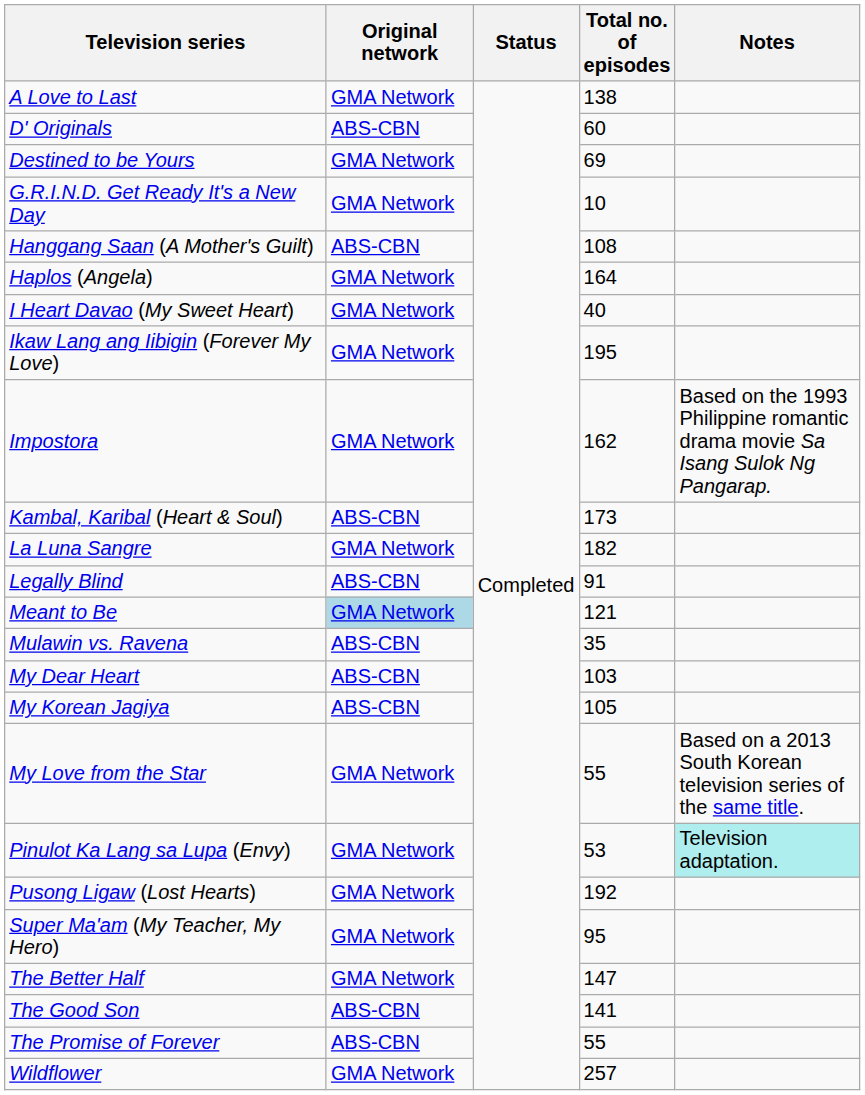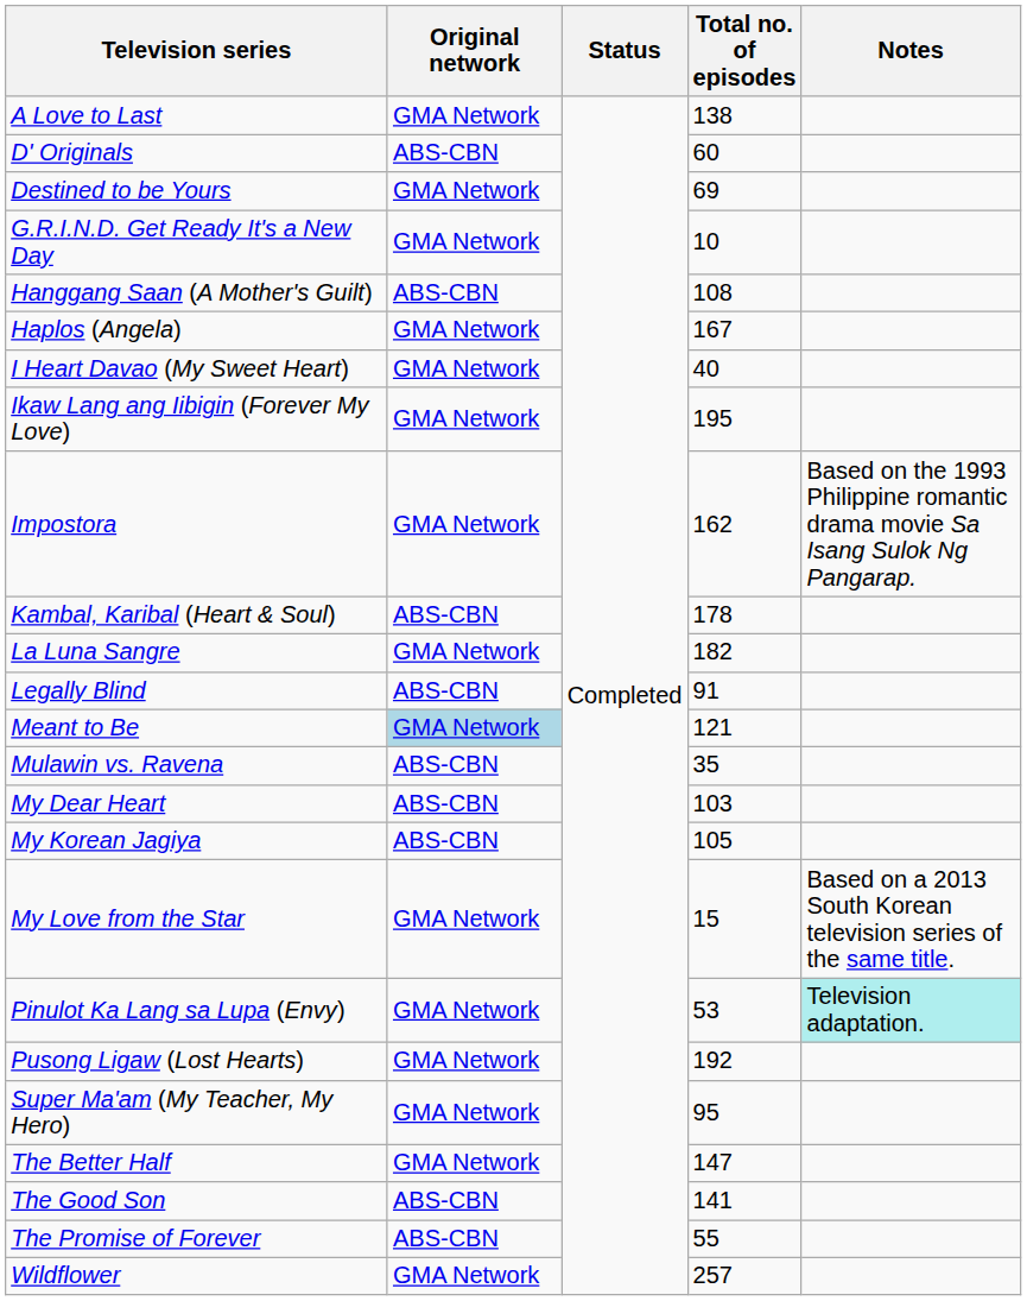 <table class="wikitable sortable">
 <tr>
 <th style="width:250px;">Television series</th>
 <th style="width:110px;">Original network</th>
 <th style="width:75px;">Status</th>
 <th style="width:60px;">Total no. of episodes</th>
 <th style="width:140px;">Notes</th>
 </tr>
 <tr>
 <td><em><a href='#'>A Love to Last</a></em></td>
 <td><a href='#'>GMA Network</a></td>
 <td rowspan="24">Completed</td>
 <td>138</td>
 <td></td>
 </tr>
 <tr>
 <td><em><a href='#'>D' Originals</a></em></td>
 <td><a href='#'>ABS-CBN</a></td>
 <td>60</td>
 <td></td>
 </tr>
 <tr>
 <td><em><a href='#'>Destined to be Yours</a></em></td>
 <td><a href='#'>GMA Network</a></td>
 <td>69</td>
 <td></td>
 </tr>
 <tr>
 <td><em><a href='#'>G.R.I.N.D. Get Ready It's a New Day</a></em></td>
 <td><a href='#'>GMA Network</a></td>
 <td>10</td>
 <td></td>
 </tr>
 <tr>
 <td><em><a href='#'>Hanggang Saan</a></em> (<em>A Mother's Guilt</em>)</td>
 <td><a href='#'>ABS-CBN</a></td>
 <td>108</td>
 <td></td>
 </tr>
 <tr>
 <td><em><a href='#'>Haplos</a></em> (<em>Angela</em>)</td>
 <td><a href='#'>GMA Network</a></td>
-<td>164</td>
+<td>167</td>
 <td></td>
 </tr>
 <tr>
 <td><em><a href='#'>I Heart Davao</a></em> (<em>My Sweet Heart</em>)</td>
 <td><a href='#'>GMA Network</a></td>
 <td>40</td>
 <td></td>
 </tr>
 <tr>
 <td><em><a href='#'>Ikaw Lang ang Iibigin</a></em> (<em>Forever My Love</em>)</td>
 <td><a href='#'>GMA Network</a></td>
 <td>195</td>
 <td></td>
 </tr>
 <tr>
 <td><em><a href='#'>Impostora</a></em></td>
 <td><a href='#'>GMA Network</a></td>
 <td>162</td>
 <td>Based on the 1993 Philippine romantic drama movie <em>Sa Isang Sulok Ng Pangarap.</em></td>
 </tr>
 <tr>
 <td><em><a href='#'>Kambal, Karibal</a></em> (<em>Heart & Soul</em>)</td>
 <td><a href='#'>ABS-CBN</a></td>
-<td>173</td>
+<td>178</td>
 <td></td>
 </tr>
 <tr>
 <td><em><a href='#'>La Luna Sangre</a></em></td>
 <td><a href='#'>GMA Network</a></td>
 <td>182</td>
 <td></td>
 </tr>
 <tr>
 <td><em><a href='#'>Legally Blind</a></em></td>
 <td><a href='#'>ABS-CBN</a></td>
 <td>91</td>
 <td></td>
 </tr>
 <tr>
 <td><em><a href='#'>Meant to Be</a></em></td>
 <td style="background: lightblue;"><a href='#'>GMA Network</a></td>
 <td>121</td>
 <td></td>
 </tr>
 <tr>
 <td><em><a href='#'>Mulawin vs. Ravena</a></em></td>
 <td><a href='#'>ABS-CBN</a></td>
 <td>35</td>
 <td></td>
 </tr>
 <tr>
 <td><em><a href='#'>My Dear Heart</a></em></td>
 <td><a href='#'>ABS-CBN</a></td>
 <td>103</td>
 <td></td>
 </tr>
 <tr>
 <td><em><a href='#'>My Korean Jagiya</a></em></td>
 <td><a href='#'>ABS-CBN</a></td>
 <td>105</td>
 <td></td>
 </tr>
 <tr>
 <td><em><a href='#'>My Love from the Star</a></em></td>
 <td><a href='#'>GMA Network</a></td>
-<td>55</td>
+<td>15</td>
 <td>Based on a 2013 South Korean television series of the <a href='#'>same title</a>.</td>
 </tr>
 <tr>
 <td><em><a href='#'>Pinulot Ka Lang sa Lupa</a></em> (<em>Envy</em>)</td>
 <td><a href='#'>GMA Network</a></td>
 <td>53</td>
 <td style="background: paleturquoise;">Television adaptation.</td>
 </tr>
 <tr>
 <td><em><a href='#'>Pusong Ligaw</a></em> (<em>Lost Hearts</em>)</td>
 <td><a href='#'>GMA Network</a></td>
 <td>192</td>
 <td></td>
 </tr>
 <tr>
 <td><em><a href='#'>Super Ma'am</a></em> (<em>My Teacher, My Hero</em>)</td>
 <td><a href='#'>GMA Network</a></td>
 <td>95</td>
 <td></td>
 </tr>
 <tr>
 <td><em><a href='#'>The Better Half</a></em></td>
 <td><a href='#'>GMA Network</a></td>
 <td>147</td>
 <td></td>
 </tr>
 <tr>
 <td><em><a href='#'>The Good Son</a></em></td>
 <td><a href='#'>ABS-CBN</a></td>
 <td>141</td>
 <td></td>
 </tr>
 <tr>
 <td><em><a href='#'>The Promise of Forever</a></em></td>
 <td><a href='#'>ABS-CBN</a></td>
 <td>55</td>
 <td></td>
 </tr>
 <tr>
 <td><em><a href='#'>Wildflower</a></em></td>
 <td><a href='#'>GMA Network</a></td>
 <td>257</td>
 <td></td>
 </tr>
 </table>
